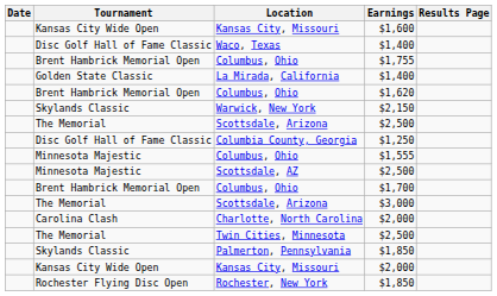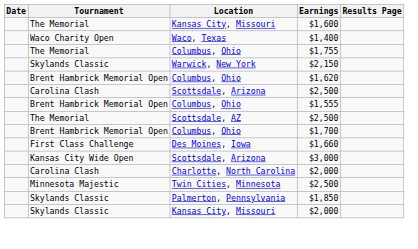 <table class="wikitable sortable">
 <tr>
 <th>Date</th>
 <th>Tournament</th>
 <th class="unsortable">Location</th>
 <th>Earnings</th>
 <th class="unsortable">Results Page</th>
 </tr>
 <tr>
 <td></td>
-<td>Kansas City Wide Open</td>
+<td>The Memorial</td>
 <td><a href='#'>Kansas City</a>, <a href='#'>Missouri</a></td>
 <td align=right>$1,600</td>
 <td></td>
 </tr>
 <tr>
 <td></td>
-<td>Disc Golf Hall of Fame Classic</td>
+<td>Waco Charity Open</td>
 <td><a href='#'>Waco</a>, <a href='#'>Texas</a></td>
 <td align=right>$1,400</td>
 <td></td>
 </tr>
 <tr>
 <td></td>
-<td>Brent Hambrick Memorial Open</td>
+<td>The Memorial</td>
 <td><a href='#'>Columbus</a>, <a href='#'>Ohio</a></td>
 <td align=right>$1,755</td>
 <td></td>
 </tr>
 <tr>
 <td></td>
-<td>Golden State Classic</td>
-<td><a href='#'>La Mirada</a>, <a href='#'>California</a></td>
-<td align=right>$1,400</td>
+<td>Skylands Classic</td>
+<td><a href='#'>Warwick</a>, <a href='#'>New York</a></td>
+<td align=right>$2,150</td>
 <td></td>
 </tr>
 <tr>
 <td></td>
 <td>Brent Hambrick Memorial Open</td>
 <td><a href='#'>Columbus</a>, <a href='#'>Ohio</a></td>
 <td align=right>$1,620</td>
 <td></td>
 </tr>
 <tr>
 <td></td>
-<td>Skylands Classic</td>
-<td><a href='#'>Warwick</a>, <a href='#'>New York</a></td>
-<td align=right>$2,150</td>
-<td></td>
-</tr>
-<tr>
-<td></td>
-<td>The Memorial</td>
+<td>Carolina Clash</td>
 <td><a href='#'>Scottsdale</a>, <a href='#'>Arizona</a></td>
 <td align=right>$2,500</td>
 <td></td>
 </tr>
 <tr>
 <td></td>
-<td>Disc Golf Hall of Fame Classic</td>
-<td><a href='#'>Columbia County, Georgia</a></td>
-<td align=right>$1,250</td>
-<td></td>
-</tr>
-<tr>
-<td></td>
-<td>Minnesota Majestic</td>
+<td>Brent Hambrick Memorial Open</td>
 <td><a href='#'>Columbus</a>, <a href='#'>Ohio</a></td>
 <td align=right>$1,555</td>
 <td></td>
 </tr>
 <tr>
 <td></td>
-<td>Minnesota Majestic</td>
+<td>The Memorial</td>
 <td><a href='#'>Scottsdale</a>, <a href='#'>AZ</a></td>
 <td align=right>$2,500</td>
 <td></td>
 </tr>
 <tr>
 <td></td>
 <td>Brent Hambrick Memorial Open</td>
 <td><a href='#'>Columbus</a>, <a href='#'>Ohio</a></td>
 <td align=right>$1,700</td>
 <td></td>
 </tr>
 <tr>
 <td></td>
-<td>The Memorial</td>
+<td>First Class Challenge</td>
+<td><a href='#'>Des Moines</a>, <a href='#'>Iowa</a></td>
+<td align=right>$1,660</td>
+<td></td>
+</tr>
+<tr>
+<td></td>
+<td>Kansas City Wide Open</td>
 <td><a href='#'>Scottsdale</a>, <a href='#'>Arizona</a></td>
 <td align=right>$3,000</td>
 <td></td>
 </tr>
 <tr>
 <td></td>
 <td>Carolina Clash</td>
 <td><a href='#'>Charlotte</a>, <a href='#'>North Carolina</a></td>
 <td align=right>$2,000</td>
 <td></td>
 </tr>
 <tr>
 <td></td>
-<td>The Memorial</td>
+<td>Minnesota Majestic</td>
 <td><a href='#'>Twin Cities</a>, <a href='#'>Minnesota</a></td>
 <td align=right>$2,500</td>
 <td></td>
 </tr>
 <tr>
 <td></td>
 <td>Skylands Classic</td>
 <td><a href='#'>Palmerton</a>, <a href='#'>Pennsylvania</a></td>
 <td align=right>$1,850</td>
 <td></td>
 </tr>
 <tr>
 <td></td>
-<td>Kansas City Wide Open</td>
+<td>Skylands Classic</td>
 <td><a href='#'>Kansas City</a>, <a href='#'>Missouri</a></td>
 <td align=right>$2,000</td>
 <td></td>
 </tr>
-<tr>
-<td></td>
-<td>Rochester Flying Disc Open</td>
-<td><a href='#'>Rochester</a>, <a href='#'>New York</a></td>
-<td align=right>$1,850</td>
-<td></td>
-</tr>
 </table>
